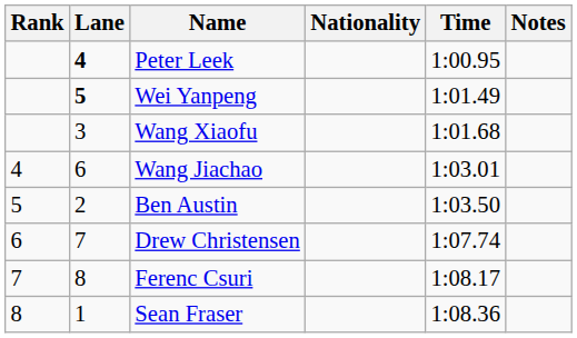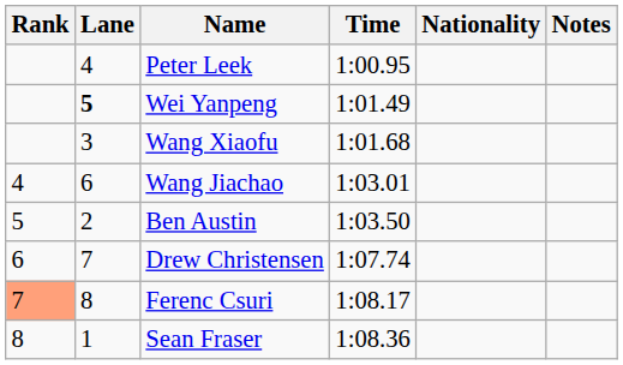 <table class="wikitable">
 <tr>
 <th>Rank</th>
 <th>Lane</th>
 <th>Name</th>
+<th>Time</th>
 <th>Nationality</th>
-<th>Time</th>
 <th>Notes</th>
 </tr>
 <tr>
 <td></td>
-<td><strong>4</strong></td>
+<td>4</td>
 <td><a href='#'>Peter Leek</a></td>
+<td>1:00.95</td>
 <td></td>
-<td>1:00.95</td>
 <td></td>
 </tr>
 <tr>
 <td></td>
 <td><strong>5</strong></td>
 <td><a href='#'>Wei Yanpeng</a></td>
+<td>1:01.49</td>
 <td></td>
-<td>1:01.49</td>
 <td></td>
 </tr>
 <tr>
 <td></td>
 <td>3</td>
 <td><a href='#'>Wang Xiaofu</a></td>
+<td>1:01.68</td>
 <td></td>
-<td>1:01.68</td>
 <td></td>
 </tr>
 <tr>
 <td>4</td>
 <td>6</td>
 <td><a href='#'>Wang Jiachao</a></td>
+<td>1:03.01</td>
 <td></td>
-<td>1:03.01</td>
 <td></td>
 </tr>
 <tr>
 <td>5</td>
 <td>2</td>
 <td><a href='#'>Ben Austin</a></td>
+<td>1:03.50</td>
 <td></td>
-<td>1:03.50</td>
 <td></td>
 </tr>
 <tr>
 <td>6</td>
 <td>7</td>
 <td><a href='#'>Drew Christensen</a></td>
+<td>1:07.74</td>
 <td></td>
-<td>1:07.74</td>
 <td></td>
 </tr>
 <tr>
-<td>7</td>
+<td style="background: lightsalmon;">7</td>
 <td>8</td>
 <td><a href='#'>Ferenc Csuri</a></td>
+<td>1:08.17</td>
 <td></td>
-<td>1:08.17</td>
 <td></td>
 </tr>
 <tr>
 <td>8</td>
 <td>1</td>
 <td><a href='#'>Sean Fraser</a></td>
+<td>1:08.36</td>
 <td></td>
-<td>1:08.36</td>
 <td></td>
 </tr>
 </table>
